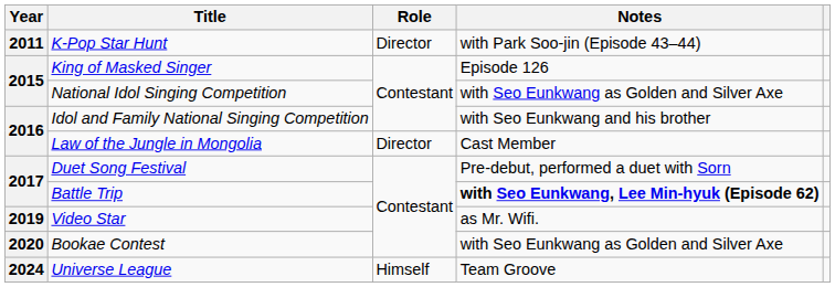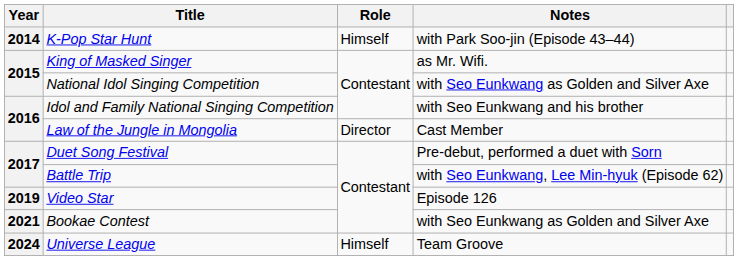 <table class="wikitable plainrowheaders sortable">
 <tr>
 <th scope="col">Year</th>
 <th scope="col">Title</th>
 <th scope="col">Role</th>
 <th scope="col">Notes</th>
 <th scope="col" class="unsortable"></th>
 </tr>
 <tr>
-<th scope="row">2011</th>
+<th scope="row">2014</th>
 <td><em><a href='#'>K-Pop Star Hunt</a></em></td>
-<td>Director</td>
+<td>Himself</td>
 <td>with Park Soo-jin (Episode 43–44)</td>
 <td style="text-align:center"></td>
 </tr>
 <tr>
 <th scope="row" rowspan="2">2015</th>
 <td><em><a href='#'>King of Masked Singer</a></em></td>
 <td rowspan="3">Contestant</td>
-<td>Episode 126</td>
+<td>as Mr. Wifi.</td>
 <td style="text-align:center"></td>
 </tr>
 <tr>
 <td><em>National Idol Singing Competition</em></td>
 <td>with <a href='#'>Seo Eunkwang</a> as Golden and Silver Axe</td>
 <td style="text-align:center"></td>
 </tr>
 <tr>
 <th scope="row" rowspan="2">2016</th>
 <td><em>Idol and Family National Singing Competition</em></td>
 <td>with Seo Eunkwang and his brother</td>
 <td style="text-align:center"></td>
 </tr>
 <tr>
 <td><em><a href='#'>Law of the Jungle in Mongolia</a></em></td>
 <td>Director</td>
 <td>Cast Member</td>
 <td style="text-align:center"></td>
 </tr>
 <tr>
 <th scope="row" rowspan="2">2017</th>
 <td><em><a href='#'>Duet Song Festival</a></em></td>
 <td rowspan="4">Contestant</td>
 <td>Pre-debut, performed a duet with <a href='#'>Sorn</a></td>
 <td style="text-align:center"></td>
 </tr>
 <tr>
 <td><em><a href='#'>Battle Trip</a></em></td>
-<td><strong>with <a href='#'>Seo Eunkwang</a>, <a href='#'>Lee Min-hyuk</a> (Episode 62)</strong></td>
+<td>with <a href='#'>Seo Eunkwang</a>, <a href='#'>Lee Min-hyuk</a> (Episode 62)</td>
 <td style="text-align:center"></td>
 </tr>
 <tr>
 <th scope="row">2019</th>
 <td><em><a href='#'>Video Star</a></em></td>
-<td>as Mr. Wifi.</td>
+<td>Episode 126</td>
 <td style="text-align:center"></td>
 </tr>
 <tr>
-<th scope="row">2020</th>
+<th scope="row">2021</th>
 <td><em>Bookae Contest</em> </td>
 <td>with Seo Eunkwang as Golden and Silver Axe</td>
 <td style="text-align:center"></td>
 </tr>
 <tr>
 <th scope="row">2024</th>
 <td><em><a href='#'>Universe League</a></em></td>
 <td>Himself</td>
 <td>Team Groove</td>
 <td style="text-align:center"></td>
 </tr>
 </table>
